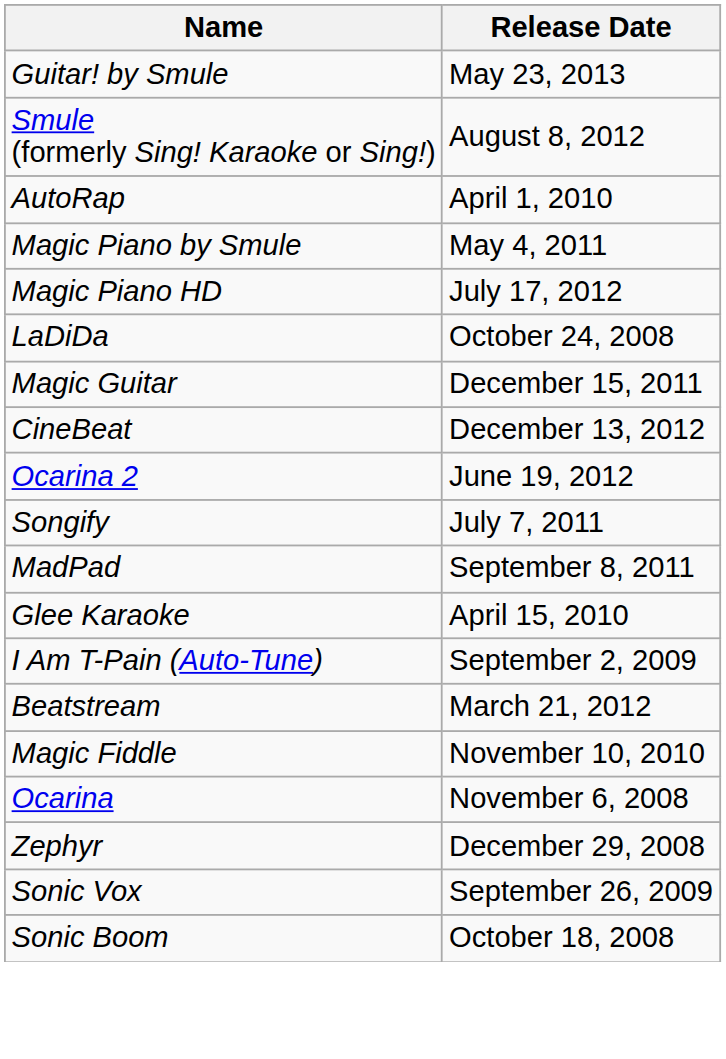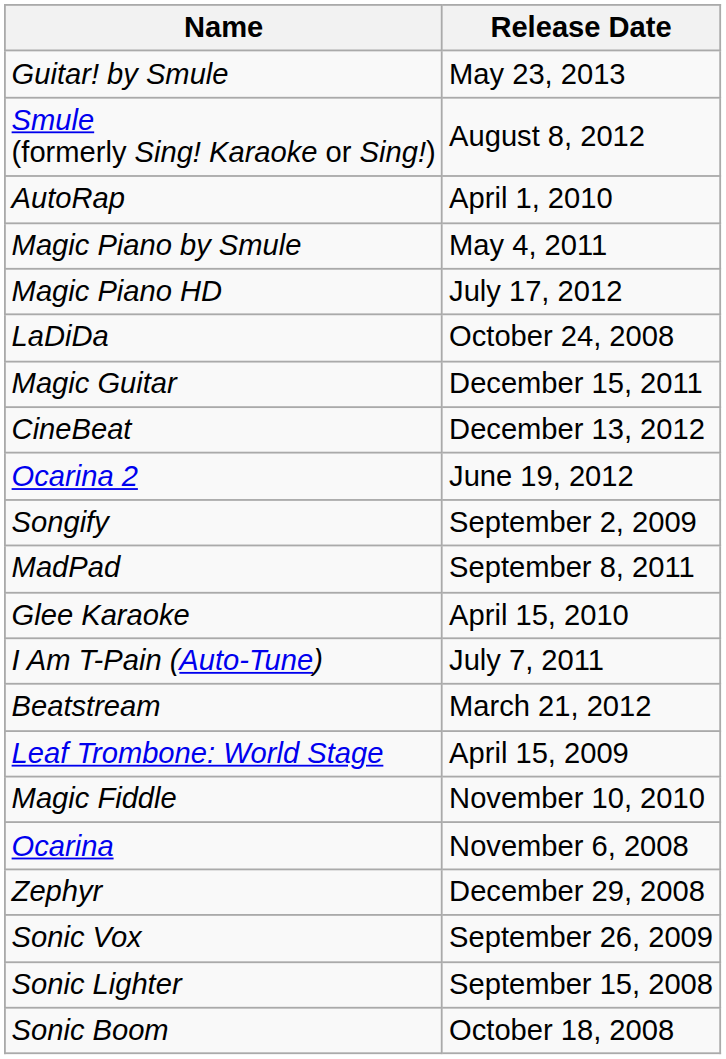 <table class="wikitable sortable" border="1">
 <tr>
 <th>Name</th>
 <th>Release Date</th>
 </tr>
 <tr>
 <td><em>Guitar! by Smule</em></td>
 <td>May 23, 2013</td>
 </tr>
 <tr>
 <td><em><a href='#'>Smule</a></em><br>(formerly <em>Sing! Karaoke</em> or <em>Sing!</em>)</td>
 <td>August 8, 2012</td>
 </tr>
 <tr>
 <td><em>AutoRap</em></td>
 <td>April 1, 2010</td>
 </tr>
 <tr>
 <td><em>Magic Piano by Smule</em></td>
 <td>May 4, 2011</td>
 </tr>
 <tr>
 <td><em>Magic Piano HD</em></td>
 <td>July 17, 2012</td>
 </tr>
 <tr>
 <td><em>LaDiDa</em></td>
 <td>October 24, 2008</td>
 </tr>
 <tr>
 <td><em>Magic Guitar</em></td>
 <td>December 15, 2011</td>
 </tr>
 <tr>
 <td><em>CineBeat</em></td>
 <td>December 13, 2012</td>
 </tr>
 <tr>
 <td><em><a href='#'>Ocarina 2</a></em></td>
 <td>June 19, 2012</td>
 </tr>
 <tr>
 <td><em>Songify</em></td>
-<td>July 7, 2011</td>
+<td>September 2, 2009</td>
 </tr>
 <tr>
 <td><em>MadPad</em></td>
 <td>September 8, 2011</td>
 </tr>
 <tr>
 <td><em>Glee Karaoke</em></td>
 <td>April 15, 2010</td>
 </tr>
 <tr>
 <td><em>I Am T-Pain (<a href='#'>Auto-Tune</a>)</em></td>
-<td>September 2, 2009</td>
+<td>July 7, 2011</td>
 </tr>
 <tr>
 <td><em>Beatstream</em></td>
 <td>March 21, 2012</td>
+</tr>
+<tr>
+<td><em><a href='#'>Leaf Trombone: World Stage</a></em></td>
+<td>April 15, 2009</td>
 </tr>
 <tr>
 <td><em>Magic Fiddle</em></td>
 <td>November 10, 2010</td>
 </tr>
 <tr>
 <td><em><a href='#'>Ocarina</a></em></td>
 <td>November 6, 2008</td>
 </tr>
 <tr>
 <td><em>Zephyr</em></td>
 <td>December 29, 2008</td>
 </tr>
 <tr>
 <td><em>Sonic Vox </em></td>
 <td>September 26, 2009</td>
 </tr>
 <tr>
+<td><em>Sonic Lighter </em></td>
+<td>September 15, 2008</td>
+</tr>
+<tr>
 <td><em>Sonic Boom</em></td>
 <td>October 18, 2008</td>
 </tr>
 </table>
